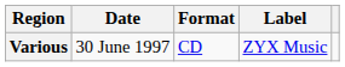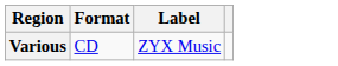 <table class="wikitable plainrowheaders">
 <tr>
 <th scope="col">Region</th>
-<th scope="col">Date</th>
 <th scope="col">Format</th>
 <th scope="col">Label</th>
 <th scope="col"></th>
 </tr>
 <tr>
 <th scope="row">Various</th>
-<td rowspan="1">30 June 1997</td>
 <td rowspan="1"><a href='#'>CD</a></td>
 <td rowspan="1"><a href='#'>ZYX Music</a></td>
 <td align="center"></td>
 </tr>
 </table>
